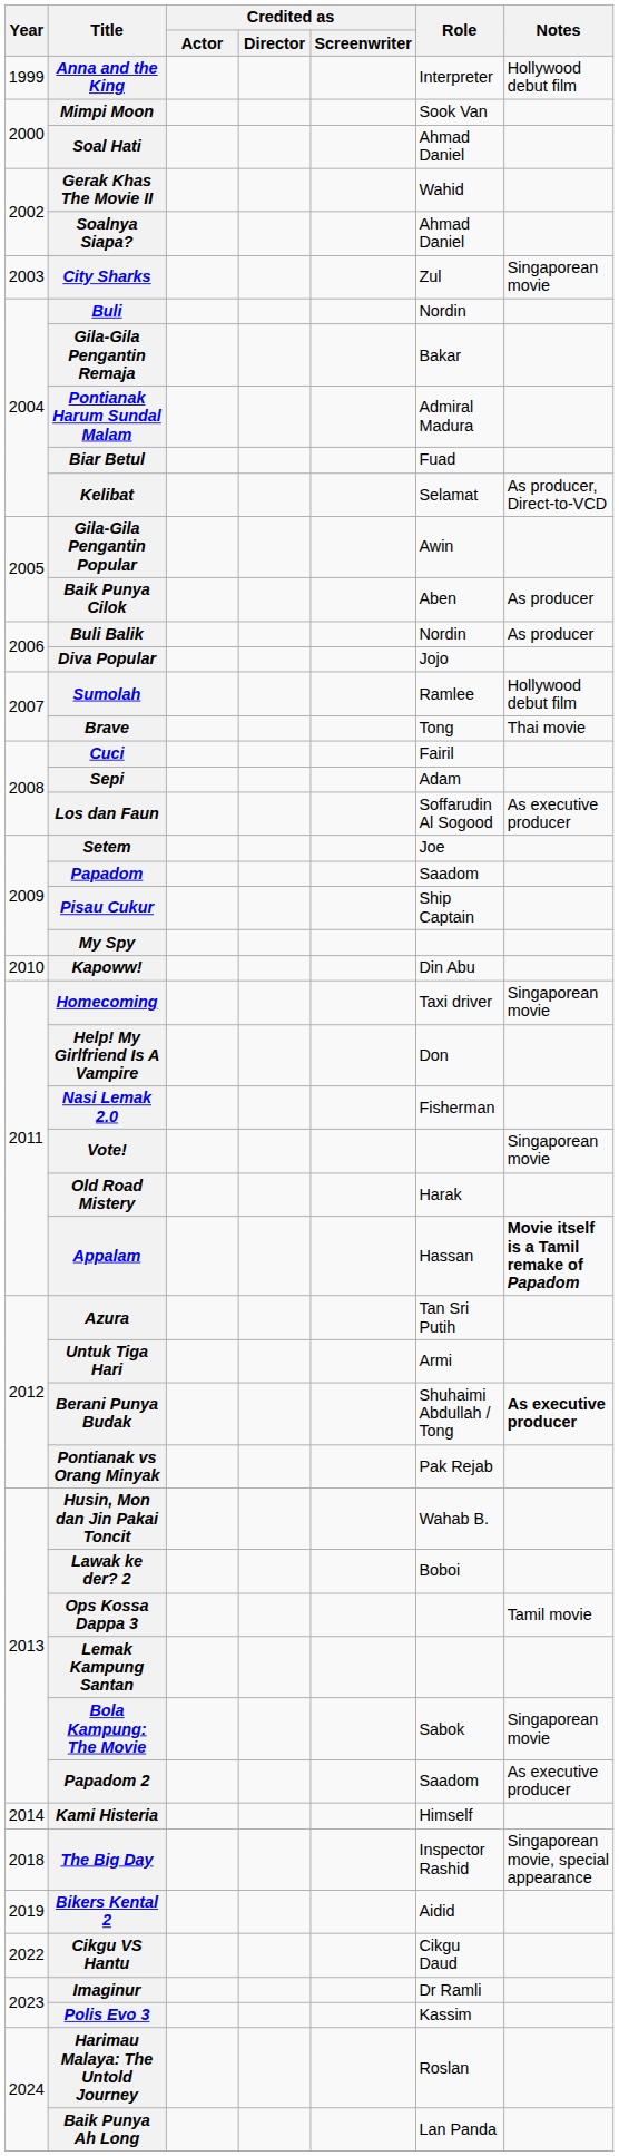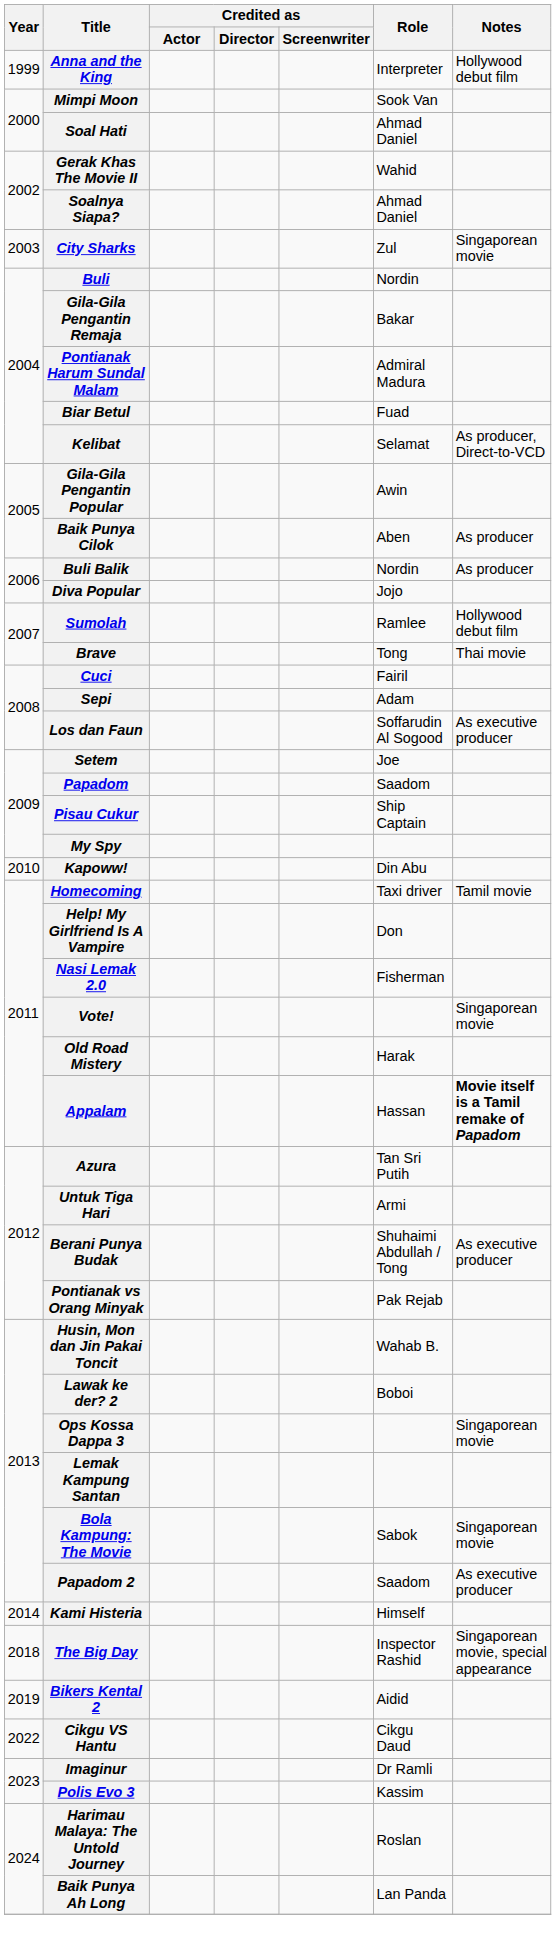 <table class="wikitable">
 <tr>
 <th rowspan="2">Year</th>
 <th rowspan="2">Title</th>
 <th colspan="3">Credited as</th>
 <th rowspan="2">Role</th>
 <th rowspan="2">Notes</th>
 </tr>
 <tr>
 <th width="65">Actor</th>
 <th width="65">Director</th>
 <th width="65">Screenwriter</th>
 </tr>
 <tr>
 <td>1999</td>
 <th><em><a href='#'>Anna and the King</a></em></th>
 <td></td>
 <td></td>
 <td></td>
 <td>Interpreter</td>
 <td>Hollywood debut film</td>
 </tr>
 <tr>
 <td rowspan="2">2000</td>
 <th><em>Mimpi Moon</em></th>
 <td></td>
 <td></td>
 <td></td>
 <td>Sook Van</td>
 <td></td>
 </tr>
 <tr>
 <th><em>Soal Hati</em></th>
 <td></td>
 <td></td>
 <td></td>
 <td>Ahmad Daniel</td>
 <td></td>
 </tr>
 <tr>
 <td rowspan="2">2002</td>
 <th><em>Gerak Khas The Movie II</em></th>
 <td></td>
 <td></td>
 <td></td>
 <td>Wahid</td>
 <td></td>
 </tr>
 <tr>
 <th><em>Soalnya Siapa?</em></th>
 <td></td>
 <td></td>
 <td></td>
 <td>Ahmad Daniel</td>
 <td></td>
 </tr>
 <tr>
 <td>2003</td>
 <th><em><a href='#'>City Sharks</a></em></th>
 <td></td>
 <td></td>
 <td></td>
 <td>Zul</td>
 <td>Singaporean movie</td>
 </tr>
 <tr>
 <td rowspan="5">2004</td>
 <th><em><a href='#'>Buli</a></em></th>
 <td></td>
 <td></td>
 <td></td>
 <td>Nordin</td>
 <td></td>
 </tr>
 <tr>
 <th><em>Gila-Gila Pengantin Remaja</em></th>
 <td></td>
 <td></td>
 <td></td>
 <td>Bakar</td>
 <td></td>
 </tr>
 <tr>
 <th><em><a href='#'>Pontianak Harum Sundal Malam</a></em></th>
 <td></td>
 <td></td>
 <td></td>
 <td>Admiral Madura</td>
 <td></td>
 </tr>
 <tr>
 <th><em>Biar Betul</em></th>
 <td></td>
 <td></td>
 <td></td>
 <td>Fuad</td>
 <td></td>
 </tr>
 <tr>
 <th><em>Kelibat</em></th>
 <td></td>
 <td></td>
 <td></td>
 <td>Selamat</td>
 <td>As producer, Direct-to-VCD</td>
 </tr>
 <tr>
 <td rowspan="2">2005</td>
 <th><em>Gila-Gila Pengantin Popular</em></th>
 <td></td>
 <td></td>
 <td></td>
 <td>Awin</td>
 <td></td>
 </tr>
 <tr>
 <th><em>Baik Punya Cilok</em></th>
 <td></td>
 <td></td>
 <td></td>
 <td>Aben</td>
 <td>As producer</td>
 </tr>
 <tr>
 <td rowspan="2">2006</td>
 <th><em>Buli Balik</em></th>
 <td></td>
 <td></td>
 <td></td>
 <td>Nordin</td>
 <td>As producer</td>
 </tr>
 <tr>
 <th><em>Diva Popular</em></th>
 <td></td>
 <td></td>
 <td></td>
 <td>Jojo</td>
 <td></td>
 </tr>
 <tr>
 <td rowspan="2">2007</td>
 <th><em><a href='#'>Sumolah</a></em></th>
 <td></td>
 <td></td>
 <td></td>
 <td>Ramlee</td>
 <td>Hollywood debut film</td>
 </tr>
 <tr>
 <th><em>Brave</em></th>
 <td></td>
 <td></td>
 <td></td>
 <td>Tong</td>
 <td>Thai movie</td>
 </tr>
 <tr>
 <td rowspan="3">2008</td>
 <th><em><a href='#'>Cuci</a></em></th>
 <td></td>
 <td></td>
 <td></td>
 <td>Fairil</td>
 <td></td>
 </tr>
 <tr>
 <th><em>Sepi</em></th>
 <td></td>
 <td></td>
 <td></td>
 <td>Adam</td>
 <td></td>
 </tr>
 <tr>
 <th><em>Los dan Faun</em></th>
 <td></td>
 <td></td>
 <td></td>
 <td>Soffarudin Al Sogood</td>
 <td>As executive producer</td>
 </tr>
 <tr>
 <td rowspan="4">2009</td>
 <th><em>Setem</em></th>
 <td></td>
 <td></td>
 <td></td>
 <td>Joe</td>
 <td></td>
 </tr>
 <tr>
 <th><em><a href='#'>Papadom</a></em></th>
 <td></td>
 <td></td>
 <td></td>
 <td>Saadom</td>
 <td></td>
 </tr>
 <tr>
 <th><em><a href='#'>Pisau Cukur</a></em></th>
 <td></td>
 <td></td>
 <td></td>
 <td>Ship Captain</td>
 <td></td>
 </tr>
 <tr>
 <th><em>My Spy</em></th>
 <td></td>
 <td></td>
 <td></td>
 <td></td>
 <td></td>
 </tr>
 <tr>
 <td>2010</td>
 <th><em>Kapoww!</em></th>
 <td></td>
 <td></td>
 <td></td>
 <td>Din Abu</td>
 <td></td>
 </tr>
 <tr>
 <td rowspan="6">2011</td>
 <th><em><a href='#'>Homecoming</a></em></th>
 <td></td>
 <td></td>
 <td></td>
 <td>Taxi driver</td>
-<td>Singaporean movie</td>
+<td>Tamil movie</td>
 </tr>
 <tr>
 <th><em>Help! My Girlfriend Is A Vampire</em></th>
 <td></td>
 <td></td>
 <td></td>
 <td>Don</td>
 <td></td>
 </tr>
 <tr>
 <th><em><a href='#'>Nasi Lemak 2.0</a></em></th>
 <td></td>
 <td></td>
 <td></td>
 <td>Fisherman</td>
 <td></td>
 </tr>
 <tr>
 <th><em>Vote!</em></th>
 <td></td>
 <td></td>
 <td></td>
 <td></td>
 <td>Singaporean movie</td>
 </tr>
 <tr>
 <th><em>Old Road Mistery</em></th>
 <td></td>
 <td></td>
 <td></td>
 <td>Harak</td>
 <td></td>
 </tr>
 <tr>
 <th><em><a href='#'>Appalam</a></em></th>
 <td></td>
 <td></td>
 <td></td>
 <td>Hassan</td>
 <td><strong>Movie itself is a Tamil remake of <em>Papadom</em></strong></td>
 </tr>
 <tr>
 <td rowspan="4">2012</td>
 <th><em>Azura</em></th>
 <td></td>
 <td></td>
 <td></td>
 <td>Tan Sri Putih</td>
 <td></td>
 </tr>
 <tr>
 <th><em>Untuk Tiga Hari</em></th>
 <td></td>
 <td></td>
 <td></td>
 <td>Armi</td>
 <td></td>
 </tr>
 <tr>
 <th><em>Berani Punya Budak</em></th>
 <td></td>
 <td></td>
 <td></td>
 <td>Shuhaimi Abdullah / Tong</td>
-<td><strong>As executive producer</strong></td>
+<td>As executive producer</td>
 </tr>
 <tr>
 <th><em>Pontianak vs Orang Minyak</em></th>
 <td></td>
 <td></td>
 <td></td>
 <td>Pak Rejab</td>
 <td></td>
 </tr>
 <tr>
 <td rowspan="6">2013</td>
 <th><em>Husin, Mon dan Jin Pakai  Toncit</em></th>
 <td></td>
 <td></td>
 <td></td>
 <td>Wahab B.</td>
 <td></td>
 </tr>
 <tr>
 <th><em>Lawak ke der? 2</em></th>
 <td></td>
 <td></td>
 <td></td>
 <td>Boboi</td>
 <td></td>
 </tr>
 <tr>
 <th><em>Ops Kossa Dappa 3</em></th>
 <td></td>
 <td></td>
 <td></td>
 <td></td>
-<td>Tamil movie</td>
+<td>Singaporean movie</td>
 </tr>
 <tr>
 <th><em>Lemak Kampung Santan</em></th>
 <td></td>
 <td></td>
 <td></td>
 <td></td>
 <td></td>
 </tr>
 <tr>
 <th><em><a href='#'>Bola Kampung: The Movie</a></em></th>
 <td></td>
 <td></td>
 <td></td>
 <td>Sabok</td>
 <td>Singaporean movie</td>
 </tr>
 <tr>
 <th><em>Papadom 2</em></th>
 <td></td>
 <td></td>
 <td></td>
 <td>Saadom</td>
 <td>As executive producer</td>
 </tr>
 <tr>
 <td>2014</td>
 <th><em>Kami Histeria</em></th>
 <td></td>
 <td></td>
 <td></td>
 <td>Himself</td>
 <td></td>
 </tr>
 <tr>
 <td>2018</td>
 <th><em><a href='#'>The Big Day</a></em></th>
 <td></td>
 <td></td>
 <td></td>
 <td>Inspector Rashid</td>
 <td>Singaporean movie, special appearance</td>
 </tr>
 <tr>
 <td>2019</td>
 <th><em><a href='#'>Bikers Kental 2</a></em></th>
 <td></td>
 <td></td>
 <td></td>
 <td>Aidid</td>
 <td></td>
 </tr>
 <tr>
 <td>2022</td>
 <th><em>Cikgu VS Hantu</em></th>
 <td></td>
 <td></td>
 <td></td>
 <td>Cikgu Daud</td>
 <td></td>
 </tr>
 <tr>
 <td rowspan="2">2023</td>
 <th><em>Imaginur</em></th>
 <td></td>
 <td></td>
 <td></td>
 <td>Dr Ramli</td>
 <td></td>
 </tr>
 <tr>
 <th><em><a href='#'>Polis Evo 3</a></em></th>
 <td></td>
 <td></td>
 <td></td>
 <td>Kassim</td>
 <td></td>
 </tr>
 <tr>
 <td rowspan="2">2024</td>
 <th><em>Harimau Malaya: The Untold Journey</em></th>
 <td></td>
 <td></td>
 <td></td>
 <td>Roslan</td>
 <td></td>
 </tr>
 <tr>
 <th><em>Baik Punya Ah Long</em></th>
 <td></td>
 <td></td>
 <td></td>
 <td>Lan Panda</td>
 <td></td>
 </tr>
 <tr>
 </tr>
 </table>
